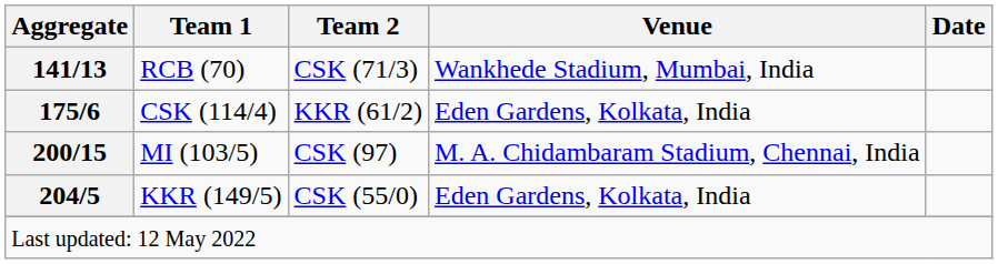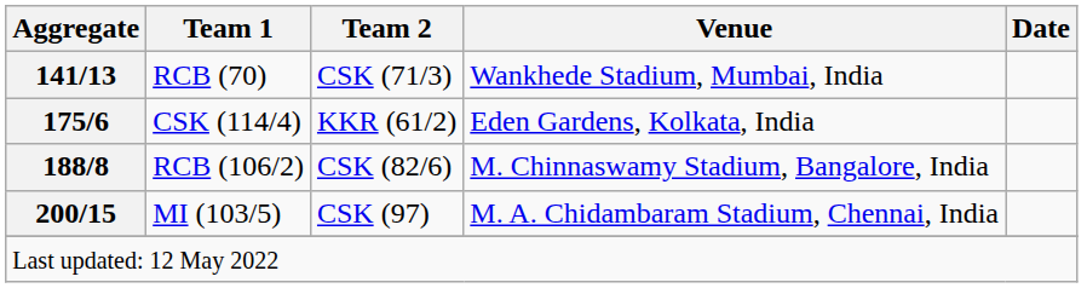 <table class="wikitable">
 <tr>
 <th><strong>Aggregate</strong></th>
 <th><strong>Team 1</strong></th>
 <th><strong>Team 2</strong></th>
 <th><strong>Venue</strong></th>
 <th><strong>Date</strong></th>
 </tr>
 <tr>
 <th>141/13</th>
 <td><a href='#'>RCB</a> (70)</td>
 <td><a href='#'>CSK</a> (71/3)</td>
 <td><a href='#'>Wankhede Stadium</a>, <a href='#'>Mumbai</a>, India</td>
 <td></td>
 </tr>
 <tr>
 <th>175/6</th>
 <td><a href='#'>CSK</a> (114/4)</td>
 <td><a href='#'>KKR</a> (61/2)</td>
 <td><a href='#'>Eden Gardens</a>, <a href='#'>Kolkata</a>, India</td>
 <td></td>
 </tr>
 <tr>
+<th>188/8</th>
+<td><a href='#'>RCB</a> (106/2)</td>
+<td><a href='#'>CSK</a> (82/6)</td>
+<td><a href='#'>M. Chinnaswamy Stadium</a>, <a href='#'>Bangalore</a>, India</td>
+<td></td>
+</tr>
+<tr>
 <th>200/15</th>
 <td><a href='#'>MI</a> (103/5)</td>
 <td><a href='#'>CSK</a> (97)</td>
 <td><a href='#'>M. A. Chidambaram Stadium</a>, <a href='#'>Chennai</a>, India</td>
-<td></td>
-</tr>
-<tr>
-<th>204/5</th>
-<td><a href='#'>KKR</a> (149/5)</td>
-<td><a href='#'>CSK</a> (55/0)</td>
-<td><a href='#'>Eden Gardens</a>, <a href='#'>Kolkata</a>, India</td>
 <td></td>
 </tr>
 <tr>
 </tr>
 <tr class=sortbottom>
 <td colspan="5"><small>Last updated: 12 May 2022</small></td>
 </tr>
 </table>
